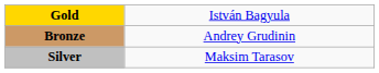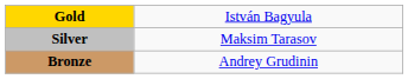 <table class="wikitable" style="text-align:center; " width="35%">
 <tr>
 <td bgcolor="gold"><strong>Gold</strong></td>
 <td><a href='#'>István Bagyula</a><br>  <small><em></em></small></td>
 </tr>
 <tr>
+<td bgcolor="silver"><strong>Silver</strong></td>
+<td><a href='#'>Maksim Tarasov</a><br>  <small><em></em></small></td>
+</tr>
+<tr>
 <td bgcolor="CC9966"><strong>Bronze</strong></td>
 <td><a href='#'>Andrey Grudinin</a><br>  <small><em></em></small></td>
 </tr>
-<tr>
-<td bgcolor="silver"><strong>Silver</strong></td>
-<td><a href='#'>Maksim Tarasov</a><br>  <small><em></em></small></td>
-</tr>
 </table>
